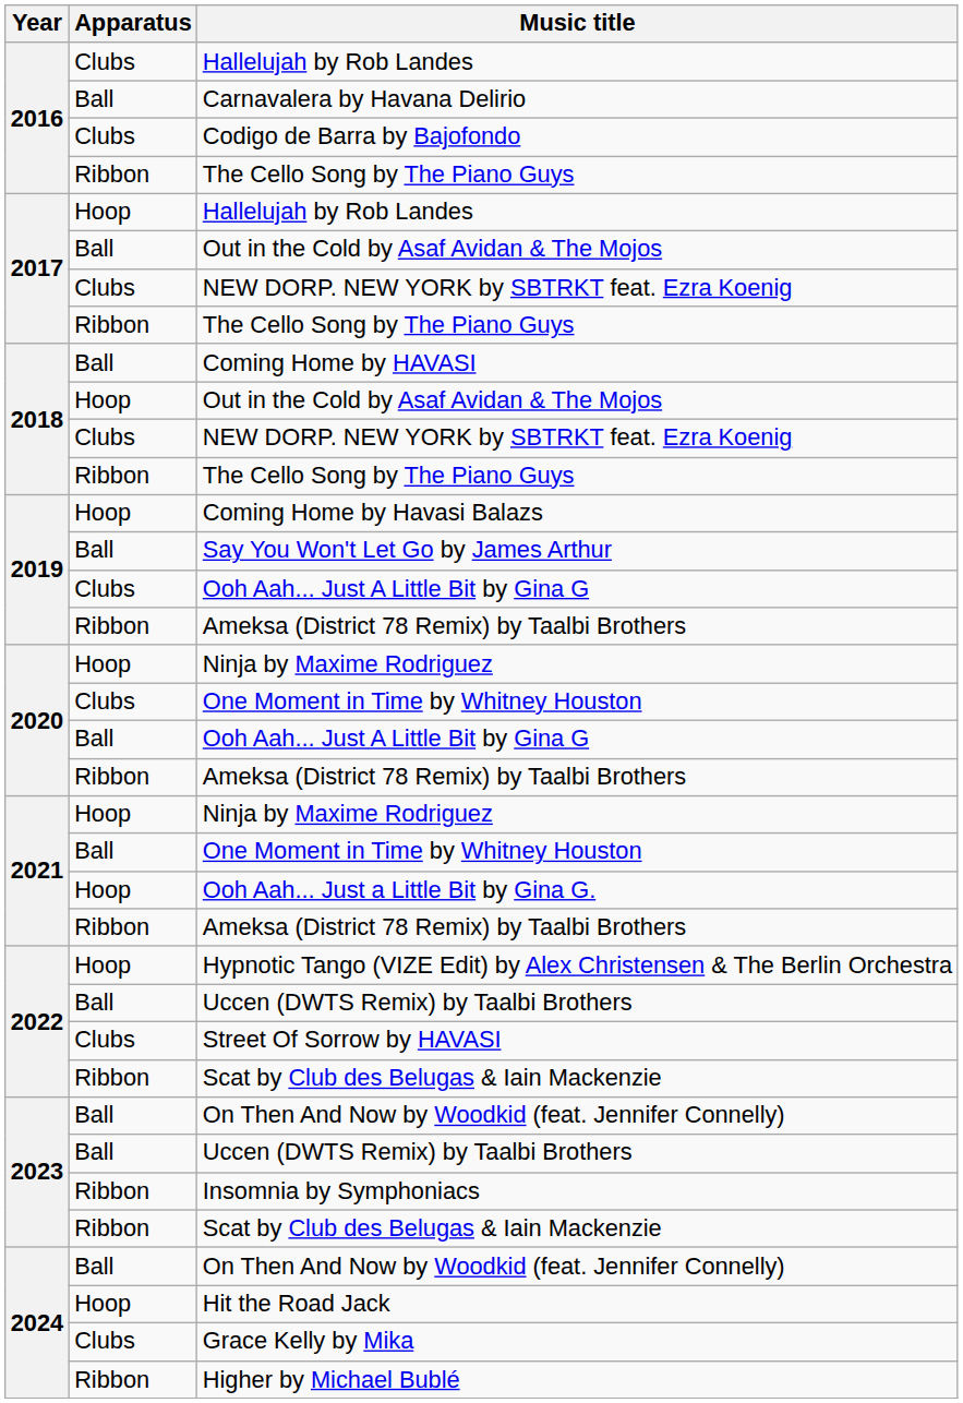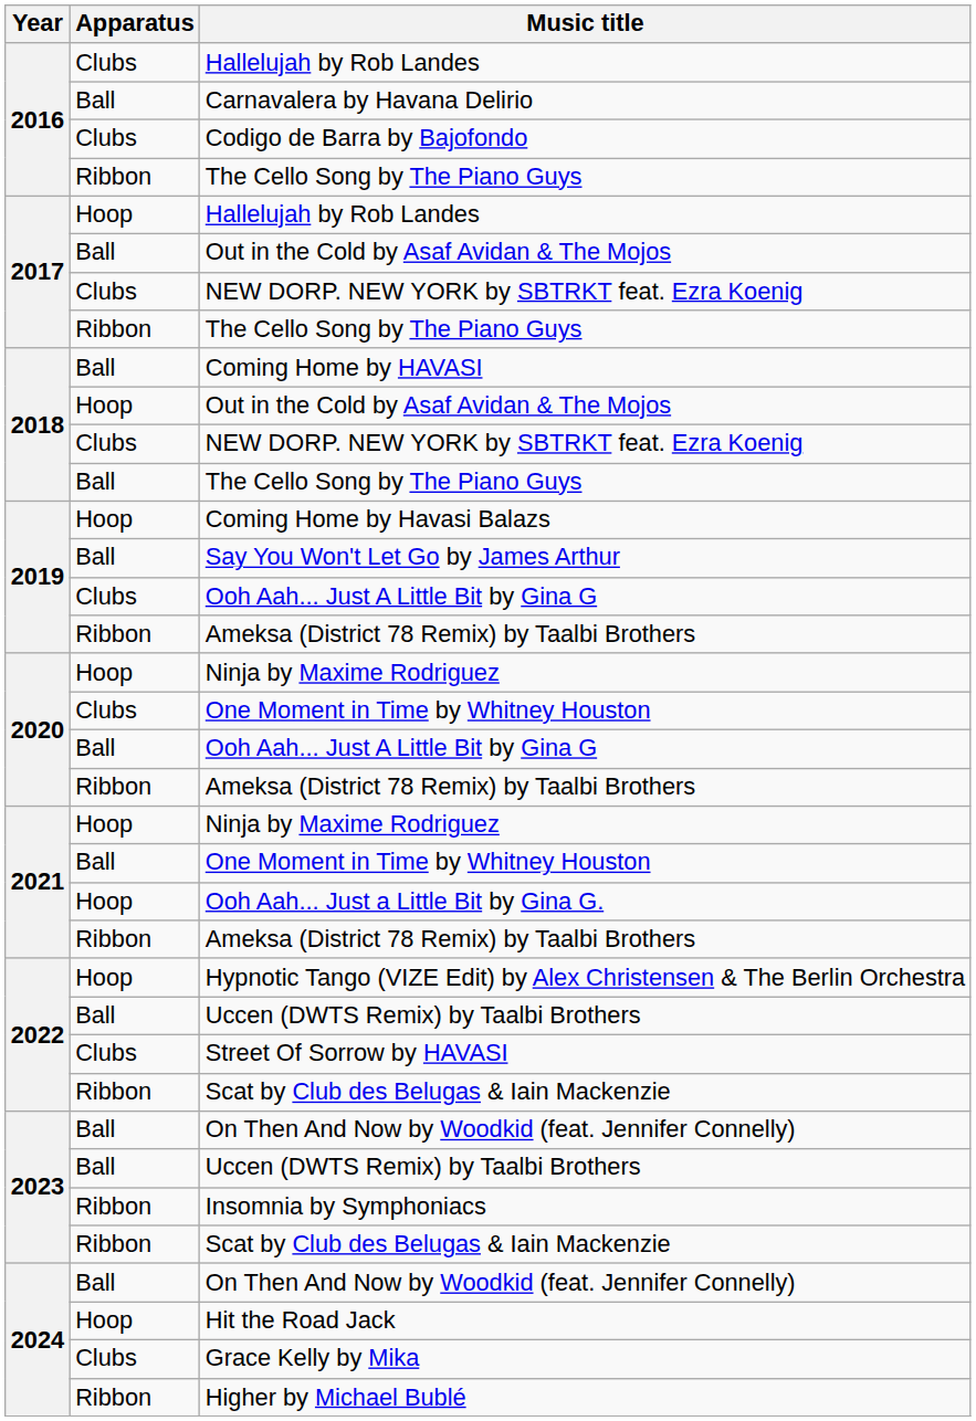 <table class="wikitable plainrowheaders">
 <tr>
 <th scope=col>Year</th>
 <th scope=col>Apparatus</th>
 <th scope=col>Music title</th>
 </tr>
 <tr>
 <th rowspan="4">2016</th>
 <td>Clubs</td>
 <td><a href='#'>Hallelujah</a> by Rob Landes</td>
 </tr>
 <tr>
 <td>Ball</td>
 <td>Carnavalera by Havana Delirio</td>
 </tr>
 <tr>
 <td>Clubs</td>
 <td>Codigo de Barra by <a href='#'>Bajofondo</a></td>
 </tr>
 <tr>
 <td>Ribbon</td>
 <td>The Cello Song by <a href='#'>The Piano Guys</a></td>
 </tr>
 <tr>
 <th rowspan="4">2017</th>
 <td>Hoop</td>
 <td><a href='#'>Hallelujah</a> by Rob Landes</td>
 </tr>
 <tr>
 <td>Ball</td>
 <td>Out in the Cold by <a href='#'>Asaf Avidan & The Mojos</a></td>
 </tr>
 <tr>
 <td>Clubs</td>
 <td>NEW DORP. NEW YORK by <a href='#'>SBTRKT</a> feat. <a href='#'>Ezra Koenig</a></td>
 </tr>
 <tr>
 <td>Ribbon</td>
 <td>The Cello Song by <a href='#'>The Piano Guys</a></td>
 </tr>
 <tr>
 <th rowspan="4">2018</th>
 <td>Ball</td>
 <td>Coming Home by <a href='#'>HAVASI</a></td>
 </tr>
 <tr>
 <td>Hoop</td>
 <td>Out in the Cold by <a href='#'>Asaf Avidan & The Mojos</a></td>
 </tr>
 <tr>
 <td>Clubs</td>
 <td>NEW DORP. NEW YORK by <a href='#'>SBTRKT</a> feat. <a href='#'>Ezra Koenig</a></td>
 </tr>
 <tr>
-<td>Ribbon</td>
+<td>Ball</td>
 <td>The Cello Song by <a href='#'>The Piano Guys</a></td>
 </tr>
 <tr>
 <th rowspan="4">2019</th>
 <td>Hoop</td>
 <td>Coming Home by Havasi Balazs</td>
 </tr>
 <tr>
 <td>Ball</td>
 <td><a href='#'>Say You Won't Let Go</a> by <a href='#'>James Arthur</a></td>
 </tr>
 <tr>
 <td>Clubs</td>
 <td><a href='#'>Ooh Aah... Just A Little Bit</a> by <a href='#'>Gina G</a></td>
 </tr>
 <tr>
 <td>Ribbon</td>
 <td>Ameksa (District 78 Remix) by Taalbi Brothers</td>
 </tr>
 <tr>
 <th rowspan="4">2020</th>
 <td>Hoop</td>
 <td>Ninja by <a href='#'>Maxime Rodriguez</a></td>
 </tr>
 <tr>
 <td>Clubs</td>
 <td><a href='#'>One Moment in Time</a> by <a href='#'>Whitney Houston</a></td>
 </tr>
 <tr>
 <td>Ball</td>
 <td><a href='#'>Ooh Aah... Just A Little Bit</a> by <a href='#'>Gina G</a></td>
 </tr>
 <tr>
 <td>Ribbon</td>
 <td>Ameksa (District 78 Remix) by Taalbi Brothers</td>
 </tr>
 <tr>
 <th rowspan="4">2021</th>
 <td>Hoop</td>
 <td>Ninja by <a href='#'>Maxime Rodriguez</a></td>
 </tr>
 <tr>
 <td>Ball</td>
 <td><a href='#'>One Moment in Time</a> by <a href='#'>Whitney Houston</a></td>
 </tr>
 <tr>
 <td>Hoop</td>
 <td><a href='#'>Ooh Aah... Just a Little Bit</a> by <a href='#'>Gina G.</a></td>
 </tr>
 <tr>
 <td>Ribbon</td>
 <td>Ameksa (District 78 Remix) by Taalbi Brothers</td>
 </tr>
 <tr>
 <th rowspan="4">2022</th>
 <td>Hoop</td>
 <td>Hypnotic Tango (VIZE Edit) by <a href='#'>Alex Christensen</a> & The Berlin Orchestra</td>
 </tr>
 <tr>
 <td>Ball</td>
 <td>Uccen (DWTS Remix) by Taalbi Brothers</td>
 </tr>
 <tr>
 <td>Clubs</td>
 <td>Street Of Sorrow by <a href='#'>HAVASI</a></td>
 </tr>
 <tr>
 <td>Ribbon</td>
 <td>Scat by <a href='#'>Club des Belugas</a> & Iain Mackenzie</td>
 </tr>
 <tr>
 <th rowspan="4">2023</th>
 <td>Ball</td>
 <td>On Then And Now by <a href='#'>Woodkid</a> (feat. Jennifer Connelly)</td>
 </tr>
 <tr>
 <td>Ball</td>
 <td>Uccen (DWTS Remix) by Taalbi Brothers</td>
 </tr>
 <tr>
 <td>Ribbon</td>
 <td>Insomnia by Symphoniacs</td>
 </tr>
 <tr>
 <td>Ribbon</td>
 <td>Scat by <a href='#'>Club des Belugas</a> & Iain Mackenzie</td>
 </tr>
 <tr>
 <th rowspan="4">2024</th>
 <td>Ball</td>
 <td>On Then And Now by <a href='#'>Woodkid</a> (feat. Jennifer Connelly)</td>
 </tr>
 <tr>
 <td>Hoop</td>
 <td>Hit the Road Jack</td>
 </tr>
 <tr>
 <td>Clubs</td>
 <td>Grace Kelly by <a href='#'>Mika</a></td>
 </tr>
 <tr>
 <td>Ribbon</td>
 <td>Higher by <a href='#'>Michael Bublé</a></td>
 </tr>
 <tr>
 </tr>
 </table>
